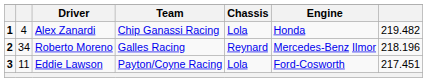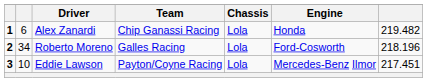 <table class="wikitable" style="font-size:95%;">
 <tr>
 </tr>
 <tr>
 <th></th>
 <th></th>
 <th>Driver</th>
 <th>Team</th>
 <th>Chassis</th>
 <th>Engine</th>
 <th></th>
 </tr>
 <tr>
 <td style="text-align:center;"><strong>1</strong></td>
-<td style="text-align:center;">4</td>
+<td style="text-align:center;">6</td>
 <td> <a href='#'>Alex Zanardi</a> </td>
 <td><a href='#'>Chip Ganassi Racing</a></td>
 <td><a href='#'>Lola</a></td>
 <td><a href='#'>Honda</a></td>
 <td>219.482</td>
 </tr>
 <tr>
 <td style="text-align:center;"><strong>2</strong></td>
 <td style="text-align:center;">34</td>
 <td> <a href='#'>Roberto Moreno</a></td>
 <td><a href='#'>Galles Racing</a></td>
-<td><a href='#'>Reynard</a></td>
-<td><a href='#'>Mercedes-Benz</a> <a href='#'>Ilmor</a></td>
+<td><a href='#'>Lola</a></td>
+<td><a href='#'>Ford-Cosworth</a></td>
 <td>218.196</td>
 </tr>
 <tr>
 <td style="text-align:center;"><strong>3</strong></td>
-<td style="text-align:center;">11</td>
+<td style="text-align:center;">10</td>
 <td> <a href='#'>Eddie Lawson</a> </td>
 <td><a href='#'>Payton/Coyne Racing</a></td>
 <td><a href='#'>Lola</a></td>
-<td><a href='#'>Ford-Cosworth</a></td>
+<td><a href='#'>Mercedes-Benz</a> <a href='#'>Ilmor</a></td>
 <td>217.451</td>
 </tr>
 <tr>
 <th colspan=7></th>
 </tr>
 </table>
